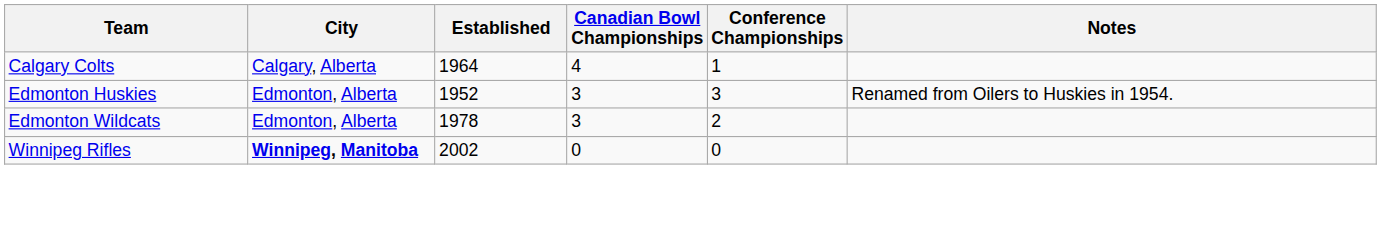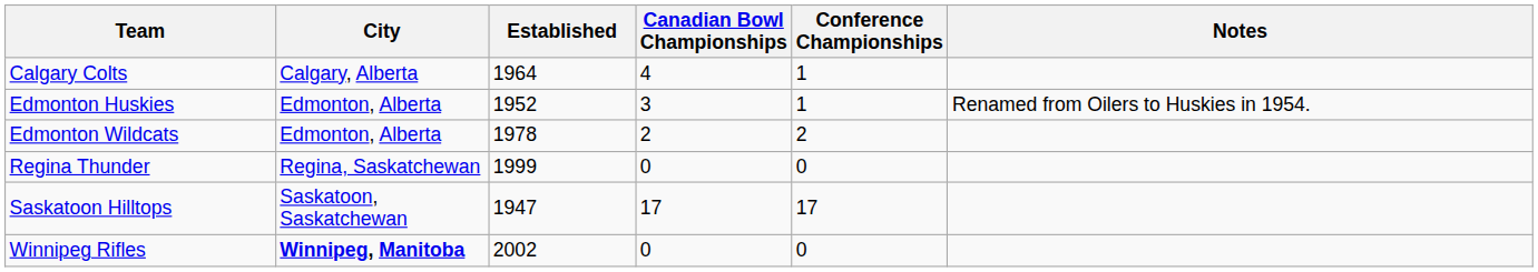 <table class="wikitable">
 <tr>
 <th bgcolor="#DDDDFF" width="20%">Team</th>
 <th bgcolor="#DDDDFF" width="15%">City</th>
 <th bgcolor="#DDDDFF" width="10%">Established</th>
 <th bgcolor="#DDDDFF" width="5%"><a href='#'>Canadian Bowl</a> Championships</th>
 <th bgcolor="#DDDDFF" width="5%">Conference Championships</th>
 <th bgcolor="#DDDDFF" width="45%">Notes</th>
 </tr>
 <tr>
 <td><a href='#'>Calgary Colts</a></td>
 <td><a href='#'>Calgary</a>, <a href='#'>Alberta</a></td>
 <td>1964</td>
 <td>4</td>
 <td>1</td>
 <td></td>
 </tr>
 <tr>
 <td><a href='#'>Edmonton Huskies</a></td>
 <td><a href='#'>Edmonton</a>, <a href='#'>Alberta</a></td>
 <td>1952</td>
 <td>3</td>
-<td>3</td>
+<td>1</td>
 <td>Renamed from Oilers to Huskies in 1954.</td>
 </tr>
 <tr>
 <td><a href='#'>Edmonton Wildcats</a></td>
 <td><a href='#'>Edmonton</a>, <a href='#'>Alberta</a></td>
 <td>1978</td>
-<td>3</td>
 <td>2</td>
+<td>2</td>
+<td></td>
+</tr>
+<tr>
+<td><a href='#'>Regina Thunder</a></td>
+<td><a href='#'>Regina, Saskatchewan</a></td>
+<td>1999</td>
+<td>0</td>
+<td>0</td>
+<td></td>
+</tr>
+<tr>
+<td><a href='#'>Saskatoon Hilltops</a></td>
+<td><a href='#'>Saskatoon</a>, <a href='#'>Saskatchewan</a></td>
+<td>1947</td>
+<td>17</td>
+<td>17</td>
 <td></td>
 </tr>
 <tr>
 <td><a href='#'>Winnipeg Rifles</a></td>
 <td><strong><a href='#'>Winnipeg</a>, <a href='#'>Manitoba</a></strong></td>
 <td>2002</td>
 <td>0</td>
 <td>0</td>
 <td></td>
 </tr>
 </table>
